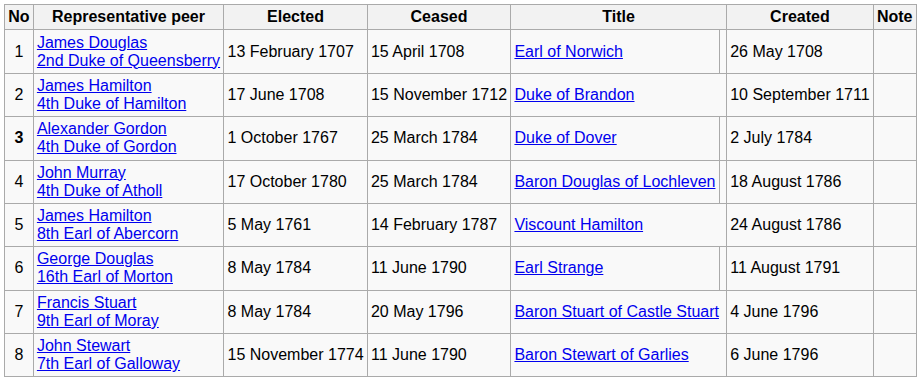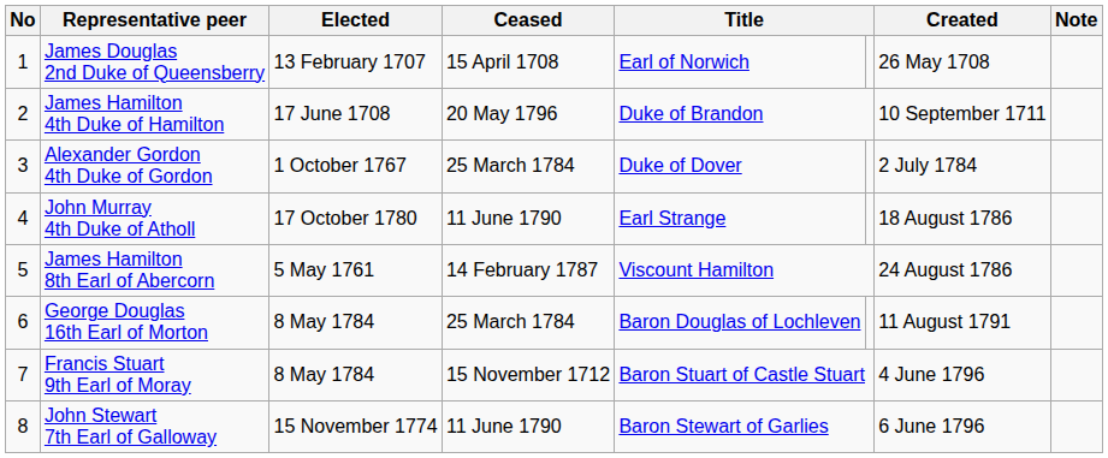 <table class="wikitable">
 <tr>
 <th scope=col>No</th>
 <th scope=col> Representative peer</th>
 <th scope=col>Elected</th>
 <th scope=col>Ceased</th>
 <th colspan=2 scope=col> Title</th>
 <th scope=col>Created</th>
 <th scope=col>Note</th>
 </tr>
 <tr>
 <td align=center>1</td>
 <td><a href='#'>James Douglas<br>2nd Duke of Queensberry</a></td>
 <td>13 February 1707</td>
 <td>15 April 1708</td>
 <td><a href='#'>Earl of Norwich</a></td>
 <td></td>
 <td>26 May 1708</td>
 <td></td>
 </tr>
 <tr>
 <td align=center>2</td>
 <td><a href='#'>James Hamilton<br>4th Duke of Hamilton</a></td>
 <td>17 June 1708</td>
-<td>15 November 1712</td>
+<td>20 May 1796</td>
 <td colspan=2><a href='#'>Duke of Brandon</a></td>
 <td>10 September 1711</td>
 <td></td>
 </tr>
 <tr>
-<td align=center><strong>3</strong></td>
+<td align=center>3</td>
 <td><a href='#'>Alexander Gordon<br>4th Duke of Gordon</a></td>
 <td>1 October 1767</td>
 <td>25 March 1784</td>
 <td><a href='#'>Duke of Dover</a></td>
 <td></td>
 <td>2 July 1784</td>
 <td></td>
 </tr>
 <tr>
 <td align=center>4</td>
 <td><a href='#'>John Murray<br>4th Duke of Atholl</a></td>
 <td>17 October 1780</td>
-<td>25 March 1784</td>
-<td><a href='#'>Baron Douglas of Lochleven</a></td>
+<td>11 June 1790</td>
+<td><a href='#'>Earl Strange</a></td>
 <td></td>
 <td>18 August 1786</td>
 <td></td>
 </tr>
 <tr>
 <td align=center>5</td>
 <td><a href='#'>James Hamilton<br>8th Earl of Abercorn</a></td>
 <td>5 May 1761</td>
 <td>14 February 1787</td>
 <td colspan=2><a href='#'>Viscount Hamilton</a></td>
 <td>24 August 1786</td>
 <td></td>
 </tr>
 <tr>
 <td align=center>6</td>
 <td><a href='#'>George Douglas<br>16th Earl of Morton</a></td>
 <td>8 May 1784</td>
-<td>11 June 1790</td>
-<td><a href='#'>Earl Strange</a></td>
+<td>25 March 1784</td>
+<td><a href='#'>Baron Douglas of Lochleven</a></td>
 <td></td>
 <td>11 August 1791</td>
 <td></td>
 </tr>
 <tr>
 <td align=center>7</td>
 <td><a href='#'>Francis Stuart<br>9th Earl of Moray</a></td>
 <td>8 May 1784</td>
-<td>20 May 1796</td>
+<td>15 November 1712</td>
 <td colspan=2><a href='#'>Baron Stuart of Castle Stuart</a></td>
 <td>4 June 1796</td>
 <td></td>
 </tr>
 <tr>
 <td align=center>8</td>
 <td><a href='#'>John Stewart<br>7th Earl of Galloway</a></td>
 <td>15 November 1774</td>
 <td>11 June 1790</td>
 <td colspan=2><a href='#'>Baron Stewart of Garlies</a></td>
 <td>6 June 1796</td>
 <td></td>
 </tr>
 <tr>
 </tr>
 </table>
